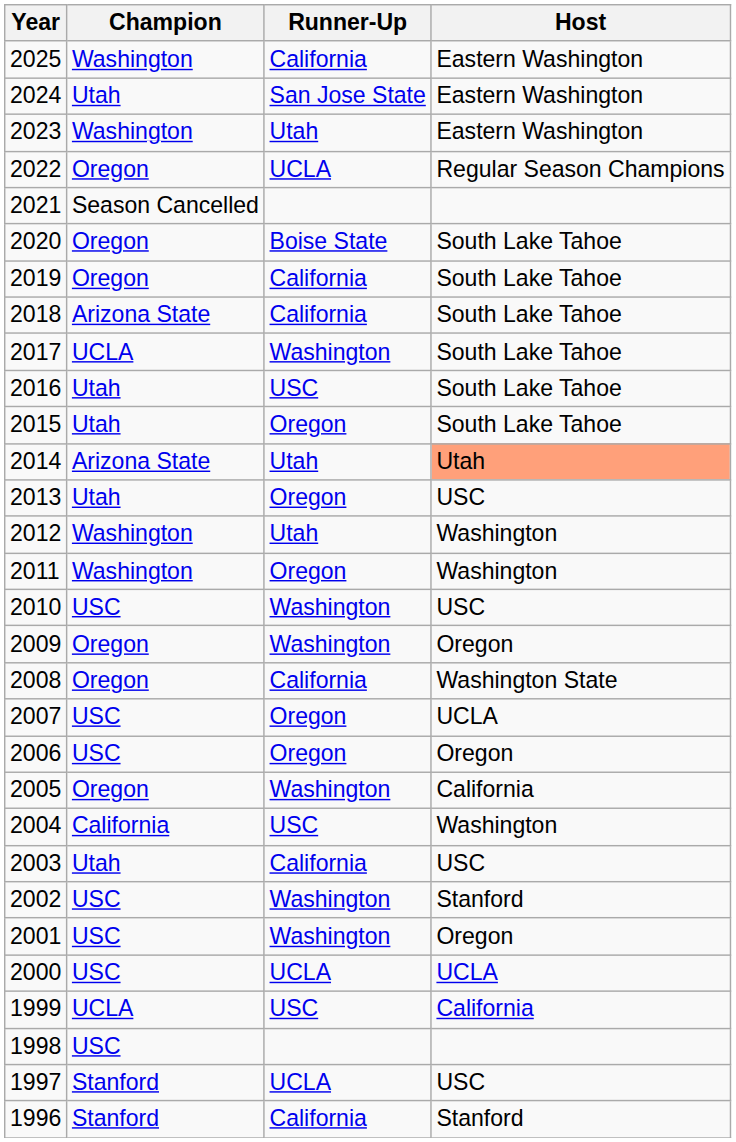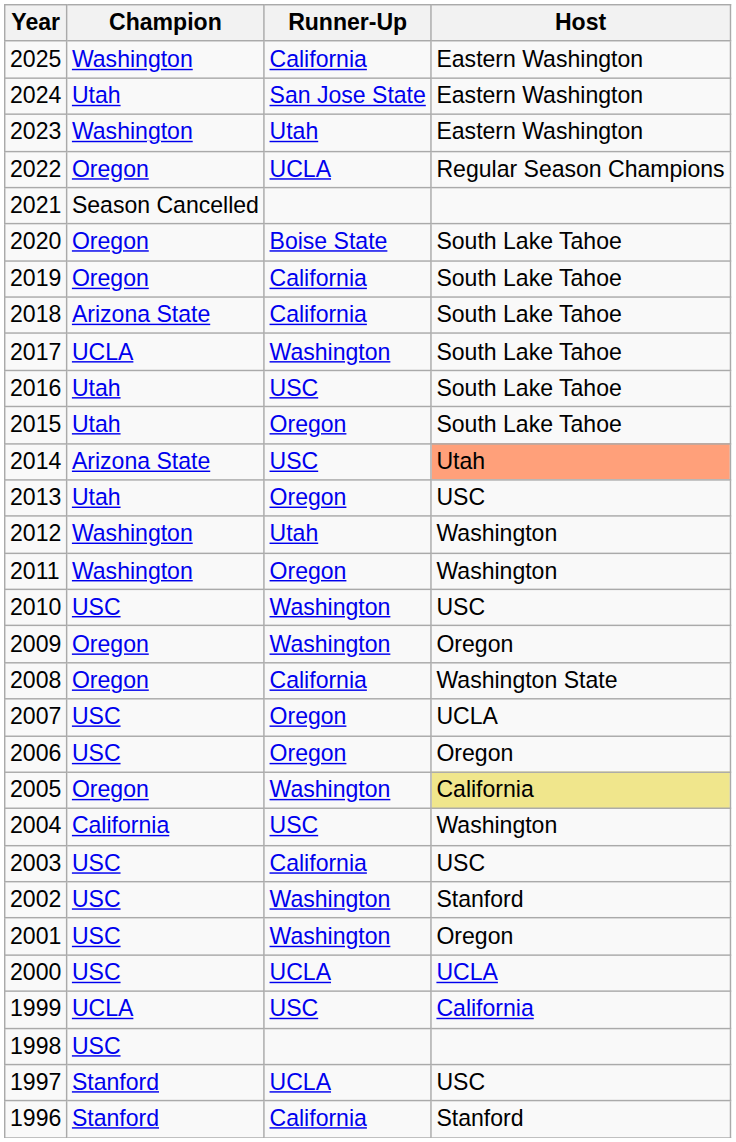 <table class="wikitable sortable">
 <tr>
 <th>Year</th>
 <th>Champion</th>
 <th>Runner-Up</th>
 <th>Host</th>
 </tr>
 <tr>
 <td>2025</td>
 <td><a href='#'>Washington</a></td>
 <td><a href='#'>California</a></td>
 <td>Eastern Washington</td>
 </tr>
 <tr>
 <td>2024</td>
 <td><a href='#'>Utah</a></td>
 <td><a href='#'>San Jose State</a></td>
 <td>Eastern Washington</td>
 </tr>
 <tr>
 <td>2023</td>
 <td><a href='#'>Washington</a></td>
 <td><a href='#'>Utah</a></td>
 <td>Eastern Washington</td>
 </tr>
 <tr>
 <td>2022</td>
 <td><a href='#'>Oregon</a></td>
 <td><a href='#'>UCLA</a></td>
 <td>Regular Season Champions</td>
 </tr>
 <tr>
 <td>2021</td>
 <td>Season Cancelled</td>
 <td></td>
 <td></td>
 </tr>
 <tr>
 <td>2020</td>
 <td><a href='#'>Oregon</a></td>
 <td><a href='#'>Boise State</a></td>
 <td>South Lake Tahoe</td>
 </tr>
 <tr>
 <td>2019</td>
 <td><a href='#'>Oregon</a></td>
 <td><a href='#'>California</a></td>
 <td>South Lake Tahoe</td>
 </tr>
 <tr>
 <td>2018</td>
 <td><a href='#'>Arizona State</a></td>
 <td><a href='#'>California</a></td>
 <td>South Lake Tahoe</td>
 </tr>
 <tr>
 <td>2017</td>
 <td><a href='#'>UCLA</a></td>
 <td><a href='#'>Washington</a></td>
 <td>South Lake Tahoe</td>
 </tr>
 <tr>
 <td>2016</td>
 <td><a href='#'>Utah</a></td>
 <td><a href='#'>USC</a></td>
 <td>South Lake Tahoe</td>
 </tr>
 <tr>
 <td>2015</td>
 <td><a href='#'>Utah</a></td>
 <td><a href='#'>Oregon</a></td>
 <td>South Lake Tahoe</td>
 </tr>
 <tr>
 <td>2014</td>
 <td><a href='#'>Arizona State</a></td>
-<td><a href='#'>Utah</a></td>
+<td><a href='#'>USC</a></td>
 <td style="background: lightsalmon;">Utah</td>
 </tr>
 <tr>
 <td>2013</td>
 <td><a href='#'>Utah</a></td>
 <td><a href='#'>Oregon</a></td>
 <td>USC</td>
 </tr>
 <tr>
 <td>2012</td>
 <td><a href='#'>Washington</a></td>
 <td><a href='#'>Utah</a></td>
 <td>Washington</td>
 </tr>
 <tr>
 <td>2011</td>
 <td><a href='#'>Washington</a></td>
 <td><a href='#'>Oregon</a></td>
 <td>Washington</td>
 </tr>
 <tr>
 <td>2010</td>
 <td><a href='#'>USC</a></td>
 <td><a href='#'>Washington</a></td>
 <td>USC</td>
 </tr>
 <tr>
 <td>2009</td>
 <td><a href='#'>Oregon</a></td>
 <td><a href='#'>Washington</a></td>
 <td>Oregon</td>
 </tr>
 <tr>
 <td>2008</td>
 <td><a href='#'>Oregon</a></td>
 <td><a href='#'>California</a></td>
 <td>Washington State</td>
 </tr>
 <tr>
 <td>2007</td>
 <td><a href='#'>USC</a></td>
 <td><a href='#'>Oregon</a></td>
 <td>UCLA</td>
 </tr>
 <tr>
 <td>2006</td>
 <td><a href='#'>USC</a></td>
 <td><a href='#'>Oregon</a></td>
 <td>Oregon</td>
 </tr>
 <tr>
 <td>2005</td>
 <td><a href='#'>Oregon</a></td>
 <td><a href='#'>Washington</a></td>
-<td>California</td>
+<td style="background: khaki;">California</td>
 </tr>
 <tr>
 <td>2004</td>
 <td><a href='#'>California</a></td>
 <td><a href='#'>USC</a></td>
 <td>Washington</td>
 </tr>
 <tr>
 <td>2003</td>
-<td><a href='#'>Utah</a></td>
+<td><a href='#'>USC</a></td>
 <td><a href='#'>California</a></td>
 <td>USC</td>
 </tr>
 <tr>
 <td>2002</td>
 <td><a href='#'>USC</a></td>
 <td><a href='#'>Washington</a></td>
 <td>Stanford</td>
 </tr>
 <tr>
 <td>2001</td>
 <td><a href='#'>USC</a></td>
 <td><a href='#'>Washington</a></td>
 <td>Oregon</td>
 </tr>
 <tr>
 <td>2000</td>
 <td><a href='#'>USC</a></td>
 <td><a href='#'>UCLA</a></td>
 <td><a href='#'>UCLA</a></td>
 </tr>
 <tr>
 <td>1999</td>
 <td><a href='#'>UCLA</a></td>
 <td><a href='#'>USC</a></td>
 <td><a href='#'> California</a></td>
 </tr>
 <tr>
 <td>1998</td>
 <td><a href='#'>USC</a></td>
 <td></td>
 <td></td>
 </tr>
 <tr>
 <td>1997</td>
 <td><a href='#'>Stanford</a></td>
 <td><a href='#'>UCLA</a></td>
 <td>USC</td>
 </tr>
 <tr>
 <td>1996</td>
 <td><a href='#'>Stanford</a></td>
 <td><a href='#'>California</a></td>
 <td>Stanford</td>
 </tr>
 </table>
